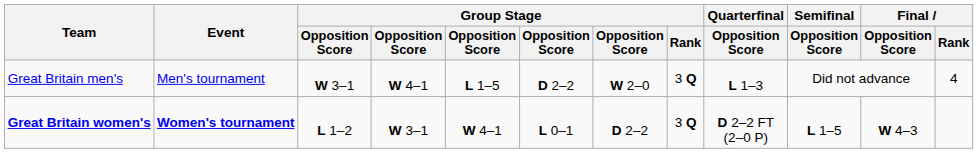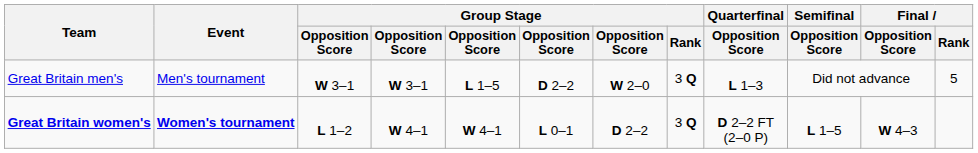 <table class=wikitable style=font-size:90%;text-align:center>
 <tr>
 <th rowspan=2>Team</th>
 <th rowspan=2>Event</th>
 <th colspan=6>Group Stage</th>
 <th>Quarterfinal</th>
 <th>Semifinal</th>
 <th colspan=2>Final / </th>
 </tr>
 <tr style=font-size:95%>
 <th>Opposition<br>Score</th>
 <th>Opposition<br>Score</th>
 <th>Opposition<br>Score</th>
 <th>Opposition<br>Score</th>
 <th>Opposition<br>Score</th>
 <th>Rank</th>
 <th>Opposition<br>Score</th>
 <th>Opposition<br>Score</th>
 <th>Opposition<br>Score</th>
 <th>Rank</th>
 </tr>
 <tr>
 <td align=left><a href='#'>Great Britain men's</a></td>
 <td align=left><a href='#'>Men's tournament</a></td>
 <td><br><strong>W</strong> 3–1</td>
-<td><br><strong>W</strong> 4–1</td>
+<td><br><strong>W</strong> 3–1</td>
 <td><br><strong>L</strong> 1–5</td>
 <td><br><strong>D</strong> 2–2</td>
 <td><br><strong>W</strong> 2–0</td>
 <td>3 <strong>Q</strong></td>
 <td><br><strong>L</strong> 1–3</td>
 <td colspan=2>Did not advance</td>
-<td>4</td>
+<td>5</td>
 </tr>
 <tr>
 <td align=left><strong><a href='#'>Great Britain women's</a></strong></td>
 <td align=left><strong><a href='#'>Women's tournament</a></strong></td>
 <td><br><strong>L</strong> 1–2</td>
-<td><br><strong>W</strong> 3–1</td>
+<td><br><strong>W</strong> 4–1</td>
 <td><br><strong>W</strong> 4–1</td>
 <td><br><strong>L</strong> 0–1</td>
 <td><br><strong>D</strong> 2–2</td>
 <td>3 <strong>Q</strong></td>
 <td><br><strong>D</strong> 2–2 FT<br>(2–0 P)</td>
 <td><br><strong>L</strong> 1–5</td>
 <td><br><strong>W</strong> 4–3</td>
 <td></td>
 </tr>
 </table>
